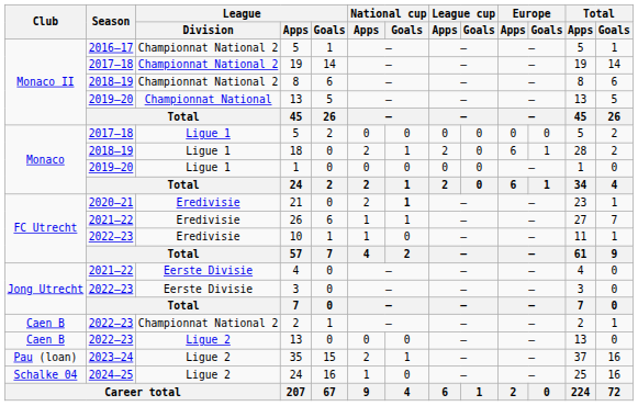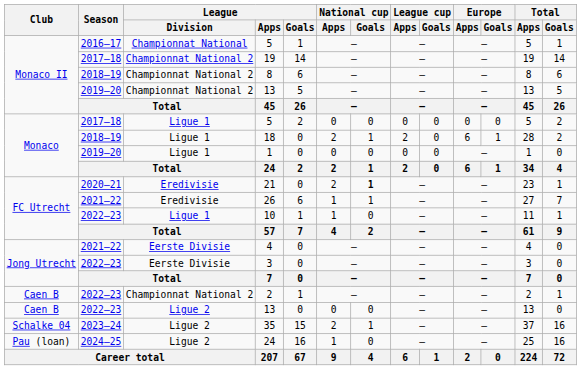 <table class="wikitable" style="text-align:center">
 <tr>
 <th rowspan="2">Club</th>
 <th rowspan="2">Season</th>
 <th colspan="3">League</th>
 <th colspan="2">National cup</th>
 <th colspan="2">League cup</th>
 <th colspan="2">Europe</th>
 <th colspan="2">Total</th>
 </tr>
 <tr>
 <th>Division</th>
 <th>Apps</th>
 <th>Goals</th>
 <th>Apps</th>
 <th>Goals</th>
 <th>Apps</th>
 <th>Goals</th>
 <th>Apps</th>
 <th>Goals</th>
 <th>Apps</th>
 <th>Goals</th>
 </tr>
 <tr>
 <td rowspan="5"><a href='#'>Monaco II</a></td>
 <td><a href='#'>2016–17</a></td>
-<td>Championnat National 2</td>
+<td><a href='#'>Championnat National</a></td>
 <td>5</td>
 <td>1</td>
 <td colspan="2">—</td>
 <td colspan="2">—</td>
 <td colspan="2">—</td>
 <td>5</td>
 <td>1</td>
 </tr>
 <tr>
 <td><a href='#'>2017–18</a></td>
 <td><a href='#'>Championnat National 2</a></td>
 <td>19</td>
 <td>14</td>
 <td colspan="2">—</td>
 <td colspan="2">—</td>
 <td colspan="2">—</td>
 <td>19</td>
 <td>14</td>
 </tr>
 <tr>
 <td><a href='#'>2018–19</a></td>
 <td>Championnat National 2</td>
 <td>8</td>
 <td>6</td>
 <td colspan="2">—</td>
 <td colspan="2">—</td>
 <td colspan="2">—</td>
 <td>8</td>
 <td>6</td>
 </tr>
 <tr>
 <td><a href='#'>2019–20</a></td>
-<td><a href='#'>Championnat National</a></td>
+<td>Championnat National 2</td>
 <td>13</td>
 <td>5</td>
 <td colspan="2">—</td>
 <td colspan="2">—</td>
 <td colspan="2">—</td>
 <td>13</td>
 <td>5</td>
 </tr>
 <tr>
 <th colspan="2">Total</th>
 <th>45</th>
 <th>26</th>
 <th colspan="2">—</th>
 <th colspan="2">—</th>
 <th colspan="2">—</th>
 <th>45</th>
 <th>26</th>
 </tr>
 <tr>
 <td rowspan="4"><a href='#'>Monaco</a></td>
 <td><a href='#'>2017–18</a></td>
 <td><a href='#'>Ligue 1</a></td>
 <td>5</td>
 <td>2</td>
 <td>0</td>
 <td>0</td>
 <td>0</td>
 <td>0</td>
 <td>0</td>
 <td>0</td>
 <td>5</td>
 <td>2</td>
 </tr>
 <tr>
 <td><a href='#'>2018–19</a></td>
 <td>Ligue 1</td>
 <td>18</td>
 <td>0</td>
 <td>2</td>
 <td>1</td>
 <td>2</td>
 <td>0</td>
 <td>6</td>
 <td>1</td>
 <td>28</td>
 <td>2</td>
 </tr>
 <tr>
 <td><a href='#'>2019–20</a></td>
 <td>Ligue 1</td>
 <td>1</td>
 <td>0</td>
 <td>0</td>
 <td>0</td>
 <td>0</td>
 <td>0</td>
 <td colspan="2">—</td>
 <td>1</td>
 <td>0</td>
 </tr>
 <tr>
 <th colspan="2">Total</th>
 <th>24</th>
 <th>2</th>
 <th>2</th>
 <th>1</th>
 <th>2</th>
 <th>0</th>
 <th>6</th>
 <th>1</th>
 <th>34</th>
 <th>4</th>
 </tr>
 <tr>
 <td rowspan="4"><a href='#'>FC Utrecht</a></td>
 <td><a href='#'>2020–21</a></td>
 <td><a href='#'>Eredivisie</a></td>
 <td>21</td>
 <td>0</td>
 <td>2</td>
 <td><strong>1</strong></td>
 <td colspan="2">—</td>
 <td colspan="2">—</td>
 <td>23</td>
 <td>1</td>
 </tr>
 <tr>
 <td><a href='#'>2021–22</a></td>
 <td>Eredivisie</td>
 <td>26</td>
 <td>6</td>
 <td>1</td>
 <td>1</td>
 <td colspan="2">—</td>
 <td colspan="2">—</td>
 <td>27</td>
 <td>7</td>
 </tr>
 <tr>
 <td><a href='#'>2022–23</a></td>
-<td>Eredivisie</td>
+<td><a href='#'>Ligue 1</a></td>
 <td>10</td>
 <td>1</td>
 <td>1</td>
 <td>0</td>
 <td colspan="2">—</td>
 <td colspan="2">—</td>
 <td>11</td>
 <td>1</td>
 </tr>
 <tr>
 <th colspan="2">Total</th>
 <th>57</th>
 <th>7</th>
 <th>4</th>
 <th>2</th>
 <th colspan="2">—</th>
 <th colspan="2">—</th>
 <th>61</th>
 <th>9</th>
 </tr>
 <tr>
 <td rowspan="3"><a href='#'>Jong Utrecht</a></td>
 <td><a href='#'>2021–22</a></td>
 <td><a href='#'>Eerste Divisie</a></td>
 <td>4</td>
 <td>0</td>
 <td colspan="2">—</td>
 <td colspan="2">—</td>
 <td colspan="2">—</td>
 <td>4</td>
 <td>0</td>
 </tr>
 <tr>
 <td><a href='#'>2022–23</a></td>
 <td>Eerste Divisie</td>
 <td>3</td>
 <td>0</td>
 <td colspan="2">—</td>
 <td colspan="2">—</td>
 <td colspan="2">—</td>
 <td>3</td>
 <td>0</td>
 </tr>
 <tr>
 <th colspan="2">Total</th>
 <th>7</th>
 <th>0</th>
 <th colspan="2">—</th>
 <th colspan="2">—</th>
 <th colspan="2">—</th>
 <th>7</th>
 <th>0</th>
 </tr>
 <tr>
 <td><a href='#'>Caen B</a></td>
 <td><a href='#'>2022–23</a></td>
 <td>Championnat National 2</td>
 <td>2</td>
 <td>1</td>
 <td colspan="2">—</td>
 <td colspan="2">—</td>
 <td colspan="2">—</td>
 <td>2</td>
 <td>1</td>
 </tr>
 <tr>
 <td><a href='#'>Caen B</a></td>
 <td><a href='#'>2022–23</a></td>
 <td><a href='#'>Ligue 2</a></td>
 <td>13</td>
 <td>0</td>
 <td>0</td>
 <td>0</td>
 <td colspan="2">—</td>
 <td colspan="2">—</td>
 <td>13</td>
 <td>0</td>
 </tr>
 <tr>
-<td><a href='#'>Pau</a> (loan)</td>
+<td><a href='#'>Schalke 04</a></td>
 <td><a href='#'>2023–24</a></td>
 <td>Ligue 2</td>
 <td>35</td>
 <td>15</td>
 <td>2</td>
 <td>1</td>
 <td colspan="2">—</td>
 <td colspan="2">—</td>
 <td>37</td>
 <td>16</td>
 </tr>
 <tr>
-<td><a href='#'>Schalke 04</a></td>
+<td><a href='#'>Pau</a> (loan)</td>
 <td><a href='#'>2024–25</a></td>
 <td>Ligue 2</td>
 <td>24</td>
 <td>16</td>
 <td>1</td>
 <td>0</td>
 <td colspan="2">—</td>
 <td colspan="2">—</td>
 <td>25</td>
 <td>16</td>
 </tr>
 <tr>
 <th colspan="3">Career total</th>
 <th>207</th>
 <th>67</th>
 <th>9</th>
 <th>4</th>
 <th>6</th>
 <th>1</th>
 <th>2</th>
 <th>0</th>
 <th>224</th>
 <th>72</th>
 </tr>
 </table>
